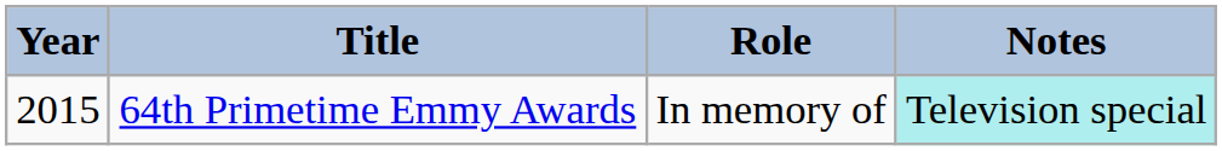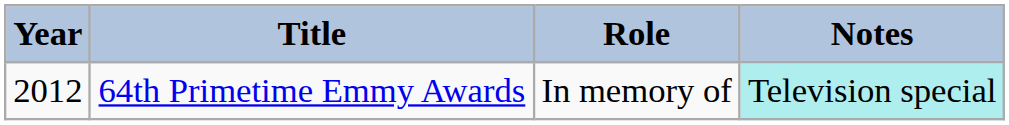 <table class="wikitable" style="font-size:95%;">
 <tr>
 <th style="background:#B0C4DE;">Year</th>
 <th style="background:#B0C4DE;">Title</th>
 <th style="background:#B0C4DE;">Role</th>
 <th style="background:#B0C4DE;">Notes</th>
 </tr>
 <tr>
-<td>2015</td>
+<td>2012</td>
 <td><a href='#'>64th Primetime Emmy Awards</a></td>
 <td>In memory of</td>
 <td style="background: paleturquoise;">Television special</td>
 </tr>
 </table>
